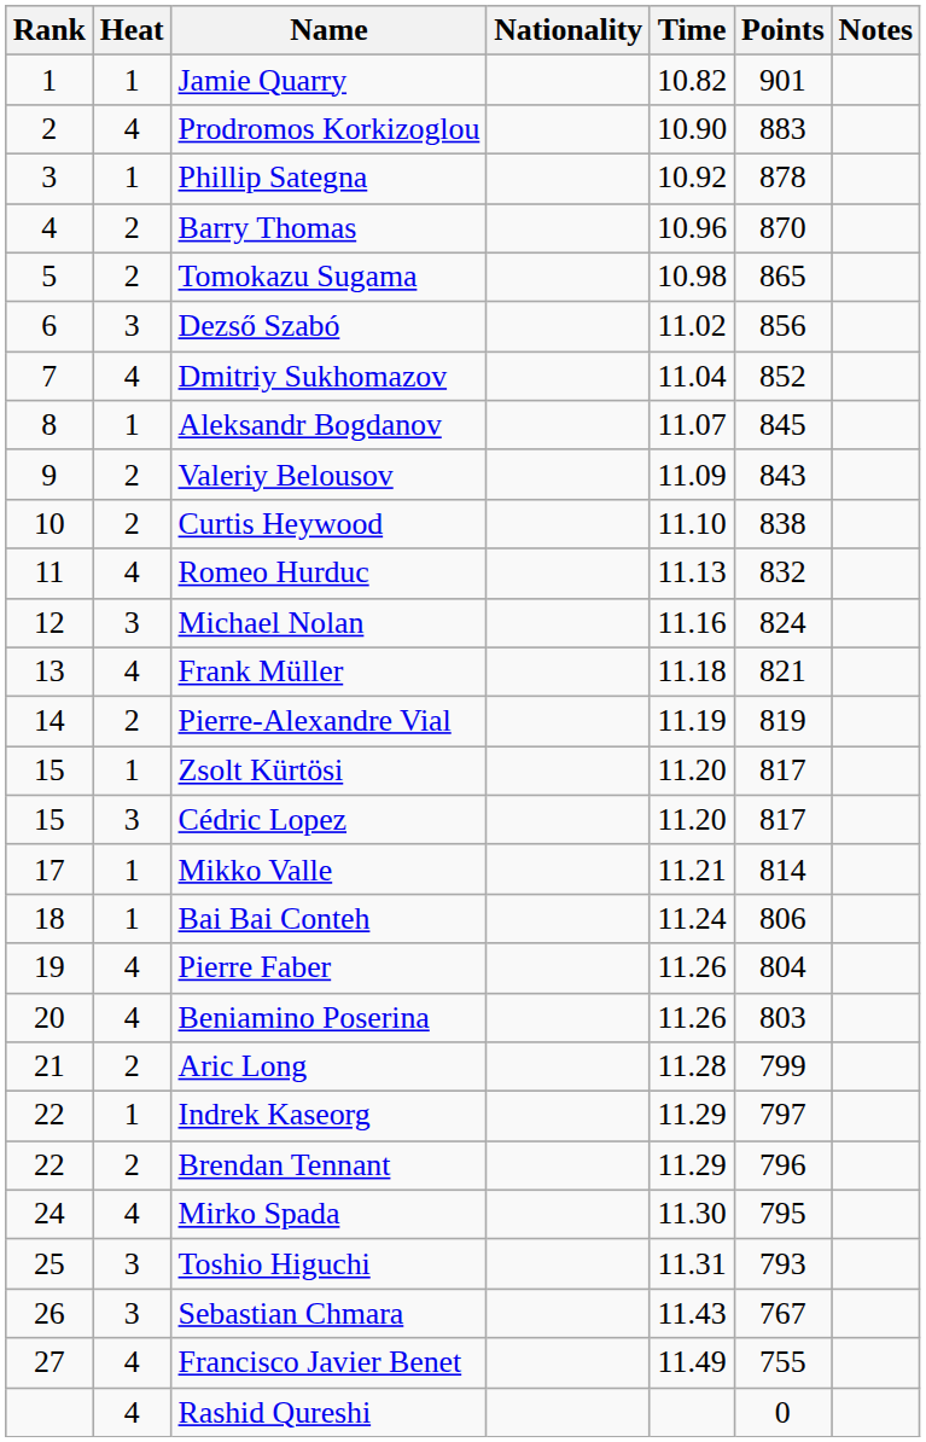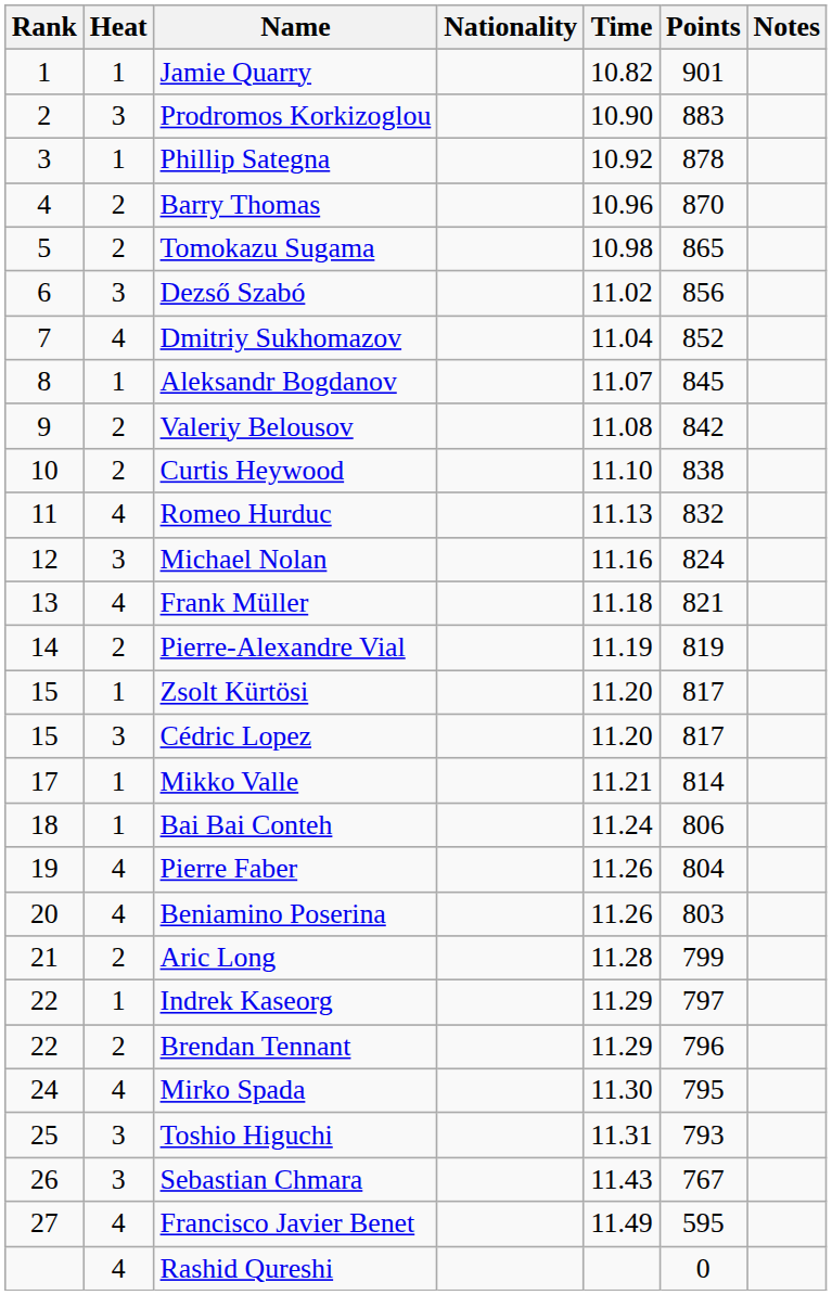 <table class="wikitable sortable" style="text-align:center">
 <tr>
 <th>Rank</th>
 <th>Heat</th>
 <th>Name</th>
 <th>Nationality</th>
 <th>Time</th>
 <th>Points</th>
 <th>Notes</th>
 </tr>
 <tr>
 <td>1</td>
 <td>1</td>
 <td align="left"><a href='#'>Jamie Quarry</a></td>
 <td align=left></td>
 <td>10.82</td>
 <td>901</td>
 <td></td>
 </tr>
 <tr>
 <td>2</td>
-<td>4</td>
+<td>3</td>
 <td align="left"><a href='#'>Prodromos Korkizoglou</a></td>
 <td align=left></td>
 <td>10.90</td>
 <td>883</td>
 <td></td>
 </tr>
 <tr>
 <td>3</td>
 <td>1</td>
 <td align="left"><a href='#'>Phillip Sategna</a></td>
 <td align=left></td>
 <td>10.92</td>
 <td>878</td>
 <td></td>
 </tr>
 <tr>
 <td>4</td>
 <td>2</td>
 <td align="left"><a href='#'>Barry Thomas</a></td>
 <td align=left></td>
 <td>10.96</td>
 <td>870</td>
 <td></td>
 </tr>
 <tr>
 <td>5</td>
 <td>2</td>
 <td align="left"><a href='#'>Tomokazu Sugama</a></td>
 <td align=left></td>
 <td>10.98</td>
 <td>865</td>
 <td></td>
 </tr>
 <tr>
 <td>6</td>
 <td>3</td>
 <td align="left"><a href='#'>Dezső Szabó</a></td>
 <td align=left></td>
 <td>11.02</td>
 <td>856</td>
 <td></td>
 </tr>
 <tr>
 <td>7</td>
 <td>4</td>
 <td align="left"><a href='#'>Dmitriy Sukhomazov</a></td>
 <td align=left></td>
 <td>11.04</td>
 <td>852</td>
 <td></td>
 </tr>
 <tr>
 <td>8</td>
 <td>1</td>
 <td align="left"><a href='#'>Aleksandr Bogdanov</a></td>
 <td align=left></td>
 <td>11.07</td>
 <td>845</td>
 <td></td>
 </tr>
 <tr>
 <td>9</td>
 <td>2</td>
 <td align="left"><a href='#'>Valeriy Belousov</a></td>
 <td align=left></td>
-<td>11.09</td>
-<td>843</td>
+<td>11.08</td>
+<td>842</td>
 <td></td>
 </tr>
 <tr>
 <td>10</td>
 <td>2</td>
 <td align="left"><a href='#'>Curtis Heywood</a></td>
 <td align=left></td>
 <td>11.10</td>
 <td>838</td>
 <td></td>
 </tr>
 <tr>
 <td>11</td>
 <td>4</td>
 <td align="left"><a href='#'>Romeo Hurduc</a></td>
 <td align=left></td>
 <td>11.13</td>
 <td>832</td>
 <td></td>
 </tr>
 <tr>
 <td>12</td>
 <td>3</td>
 <td align="left"><a href='#'>Michael Nolan</a></td>
 <td align=left></td>
 <td>11.16</td>
 <td>824</td>
 <td></td>
 </tr>
 <tr>
 <td>13</td>
 <td>4</td>
 <td align="left"><a href='#'>Frank Müller</a></td>
 <td align=left></td>
 <td>11.18</td>
 <td>821</td>
 <td></td>
 </tr>
 <tr>
 <td>14</td>
 <td>2</td>
 <td align="left"><a href='#'>Pierre-Alexandre Vial</a></td>
 <td align=left></td>
 <td>11.19</td>
 <td>819</td>
 <td></td>
 </tr>
 <tr>
 <td>15</td>
 <td>1</td>
 <td align="left"><a href='#'>Zsolt Kürtösi</a></td>
 <td align=left></td>
 <td>11.20</td>
 <td>817</td>
 <td></td>
 </tr>
 <tr>
 <td>15</td>
 <td>3</td>
 <td align="left"><a href='#'>Cédric Lopez</a></td>
 <td align=left></td>
 <td>11.20</td>
 <td>817</td>
 <td></td>
 </tr>
 <tr>
 <td>17</td>
 <td>1</td>
 <td align="left"><a href='#'>Mikko Valle</a></td>
 <td align=left></td>
 <td>11.21</td>
 <td>814</td>
 <td></td>
 </tr>
 <tr>
 <td>18</td>
 <td>1</td>
 <td align="left"><a href='#'>Bai Bai Conteh</a></td>
 <td align=left></td>
 <td>11.24</td>
 <td>806</td>
 <td></td>
 </tr>
 <tr>
 <td>19</td>
 <td>4</td>
 <td align="left"><a href='#'>Pierre Faber</a></td>
 <td align=left></td>
 <td>11.26</td>
 <td>804</td>
 <td></td>
 </tr>
 <tr>
 <td>20</td>
 <td>4</td>
 <td align="left"><a href='#'>Beniamino Poserina</a></td>
 <td align=left></td>
 <td>11.26</td>
 <td>803</td>
 <td></td>
 </tr>
 <tr>
 <td>21</td>
 <td>2</td>
 <td align="left"><a href='#'>Aric Long</a></td>
 <td align=left></td>
 <td>11.28</td>
 <td>799</td>
 <td></td>
 </tr>
 <tr>
 <td>22</td>
 <td>1</td>
 <td align="left"><a href='#'>Indrek Kaseorg</a></td>
 <td align=left></td>
 <td>11.29</td>
 <td>797</td>
 <td></td>
 </tr>
 <tr>
 <td>22</td>
 <td>2</td>
 <td align="left"><a href='#'>Brendan Tennant</a></td>
 <td align=left></td>
 <td>11.29</td>
 <td>796</td>
 <td></td>
 </tr>
 <tr>
 <td>24</td>
 <td>4</td>
 <td align="left"><a href='#'>Mirko Spada</a></td>
 <td align=left></td>
 <td>11.30</td>
 <td>795</td>
 <td></td>
 </tr>
 <tr>
 <td>25</td>
 <td>3</td>
 <td align="left"><a href='#'>Toshio Higuchi</a></td>
 <td align=left></td>
 <td>11.31</td>
 <td>793</td>
 <td></td>
 </tr>
 <tr>
 <td>26</td>
 <td>3</td>
 <td align="left"><a href='#'>Sebastian Chmara</a></td>
 <td align=left></td>
 <td>11.43</td>
 <td>767</td>
 <td></td>
 </tr>
 <tr>
 <td>27</td>
 <td>4</td>
 <td align="left"><a href='#'>Francisco Javier Benet</a></td>
 <td align=left></td>
 <td>11.49</td>
-<td>755</td>
+<td>595</td>
 <td></td>
 </tr>
 <tr>
 <td></td>
 <td>4</td>
 <td align="left"><a href='#'>Rashid Qureshi</a></td>
 <td align=left></td>
 <td></td>
 <td>0</td>
 <td></td>
 </tr>
 </table>
